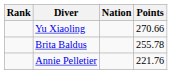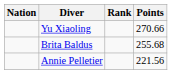 <table class="wikitable sortable" style="text-align:center">
 <tr>
+<th>Nation</th>
+<th>Diver</th>
 <th>Rank</th>
-<th>Diver</th>
-<th>Nation</th>
 <th>Points</th>
 </tr>
 <tr>
+<td align=left></td>
+<td align=left><a href='#'>Yu Xiaoling</a></td>
 <td></td>
-<td align=left><a href='#'>Yu Xiaoling</a></td>
-<td align=left></td>
 <td>270.66</td>
 </tr>
 <tr>
+<td align=left></td>
+<td align=left><a href='#'>Brita Baldus</a></td>
 <td></td>
-<td align=left><a href='#'>Brita Baldus</a></td>
-<td align=left></td>
-<td>255.78</td>
+<td>255.68</td>
 </tr>
 <tr>
+<td align=left></td>
+<td align=left><a href='#'>Annie Pelletier</a></td>
 <td></td>
-<td align=left><a href='#'>Annie Pelletier</a></td>
-<td align=left></td>
-<td>221.76</td>
+<td>221.56</td>
 </tr>
 </table>
